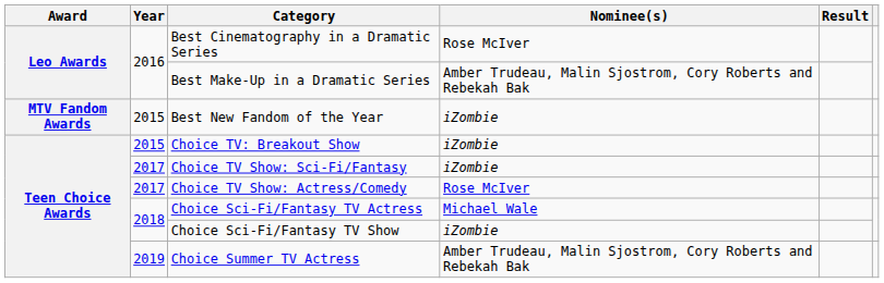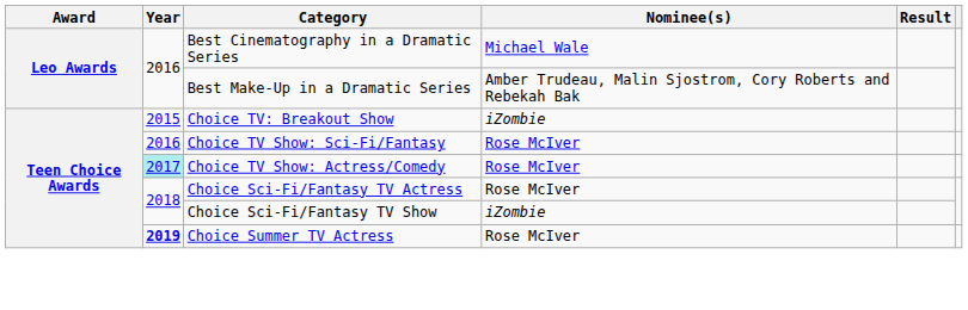 <table class="wikitable sortable plainrowheaders">
 <tr>
 <th scope="col">Award</th>
 <th scope="col">Year</th>
 <th scope="col">Category</th>
 <th scope="col">Nominee(s)</th>
 <th scope="col">Result</th>
 <th scope="col" class="unsortable"></th>
 </tr>
 <tr>
 <th scope="row" rowspan="2"><a href='#'>Leo Awards</a></th>
 <td rowspan="2">2016</td>
 <td>Best Cinematography in a Dramatic Series</td>
-<td data-sort-value="McIver, Rose">Rose McIver</td>
+<td data-sort-value="Wale, Michael"><a href='#'>Michael Wale</a> </td>
 <td></td>
 <td style="text-align:center;" rowspan="2"><br></td>
 </tr>
 <tr>
 <td>Best Make-Up in a Dramatic Series</td>
 <td data-sort-value="Trudeau, Amber, Malin Sjostrom">Amber Trudeau, Malin Sjostrom, Cory Roberts and Rebekah Bak </td>
 <td></td>
-</tr>
-<tr>
-<th scope="row"><a href='#'>MTV Fandom Awards</a></th>
-<td>2015</td>
-<td>Best New Fandom of the Year</td>
-<td><em>iZombie</em></td>
-<td></td>
-<td style="text-align: center;"></td>
 </tr>
 <tr>
 <th rowspan="6" scope="row"><a href='#'>Teen Choice Awards</a></th>
 <td><a href='#'>2015</a></td>
 <td><a href='#'>Choice TV: Breakout Show</a></td>
 <td><em>iZombie</em></td>
 <td></td>
 <td style="text-align:center;"></td>
 </tr>
 <tr>
-<td><a href='#'>2017</a></td>
+<td><a href='#'>2016</a></td>
 <td><a href='#'>Choice TV Show: Sci-Fi/Fantasy</a></td>
-<td><em>iZombie</em></td>
+<td data-sort-value="McIver, Rose"><a href='#'>Rose McIver</a></td>
 <td></td>
 <td style="text-align:center;"></td>
 </tr>
 <tr>
-<td><a href='#'>2017</a></td>
+<td style="background: paleturquoise;"><a href='#'>2017</a></td>
 <td><a href='#'>Choice TV Show: Actress/Comedy</a></td>
 <td data-sort-value="McIver, Rose"><a href='#'>Rose McIver</a></td>
 <td></td>
 <td style="text-align:center;"></td>
 </tr>
 <tr>
 <td rowspan="2"><a href='#'>2018</a></td>
 <td><a href='#'>Choice Sci-Fi/Fantasy TV Actress</a></td>
-<td data-sort-value="Wale, Michael"><a href='#'>Michael Wale</a> </td>
+<td data-sort-value="McIver, Rose">Rose McIver</td>
 <td></td>
 <td style="text-align:center;" rowspan="2"></td>
 </tr>
 <tr>
 <td>Choice Sci-Fi/Fantasy TV Show</td>
 <td><em>iZombie</em></td>
 <td></td>
 </tr>
 <tr>
-<td><a href='#'>2019</a></td>
+<td><strong><a href='#'>2019</a></strong></td>
 <td><a href='#'>Choice Summer TV Actress</a></td>
-<td data-sort-value="Trudeau, Amber, Malin Sjostrom">Amber Trudeau, Malin Sjostrom, Cory Roberts and Rebekah Bak </td>
+<td data-sort-value="McIver, Rose">Rose McIver</td>
 <td></td>
 <td style="text-align:center;"></td>
 </tr>
 </table>
